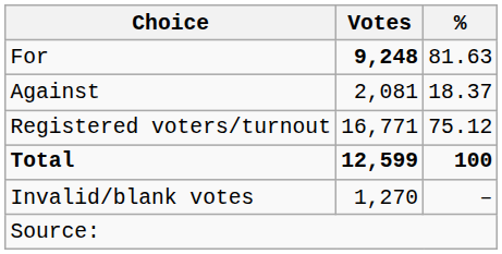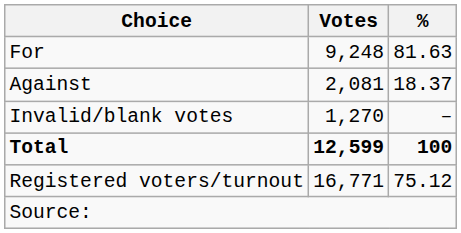 <table class=wikitable style=text-align:right>
 <tr>
 <th>Choice</th>
 <th>Votes</th>
 <th>%</th>
 </tr>
 <tr>
 <td align=left>For</td>
-<td><strong>9,248</strong></td>
+<td>9,248</td>
 <td>81.63</td>
 </tr>
 <tr>
 <td align=left>Against</td>
 <td>2,081</td>
 <td>18.37</td>
 </tr>
 <tr>
-<td align=left>Registered voters/turnout</td>
-<td>16,771</td>
-<td>75.12</td>
+<td align=left>Invalid/blank votes</td>
+<td>1,270</td>
+<td>–</td>
 </tr>
 <tr>
 <td align=left><strong>Total</strong></td>
 <td><strong>12,599</strong></td>
 <td><strong>100</strong></td>
 </tr>
 <tr>
-<td align=left>Invalid/blank votes</td>
-<td>1,270</td>
-<td>–</td>
+<td align=left>Registered voters/turnout</td>
+<td>16,771</td>
+<td>75.12</td>
 </tr>
 <tr>
 <td align=left colspan=3>Source: </td>
 </tr>
 </table>
